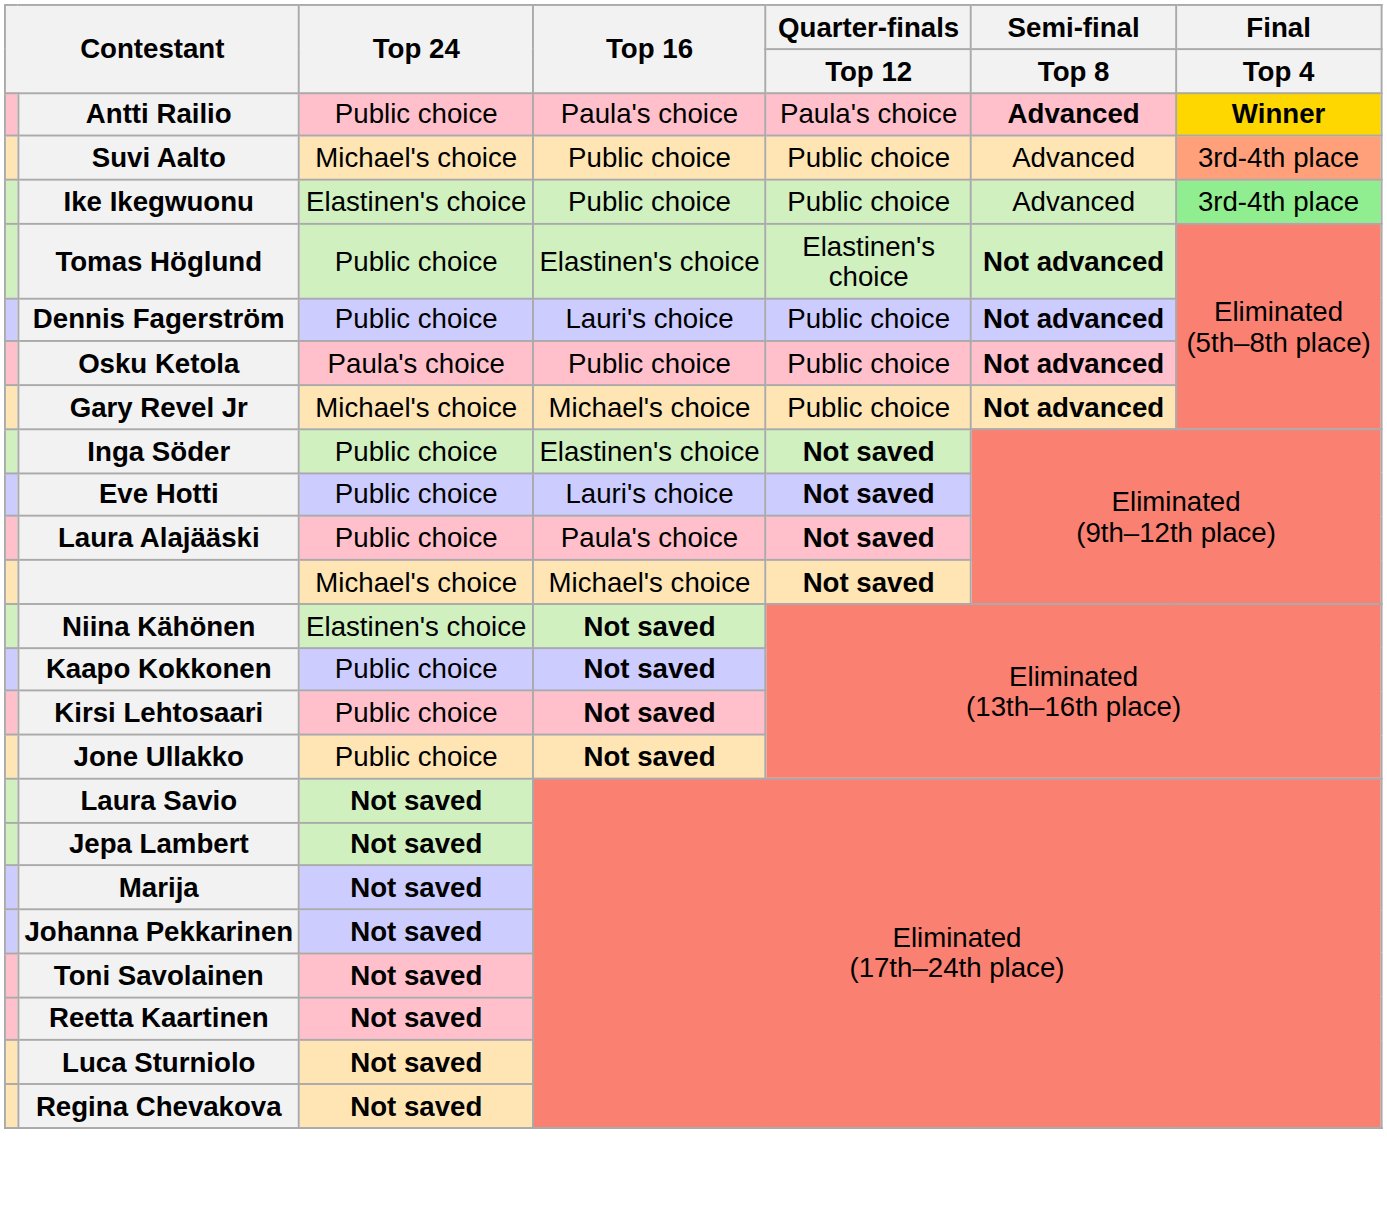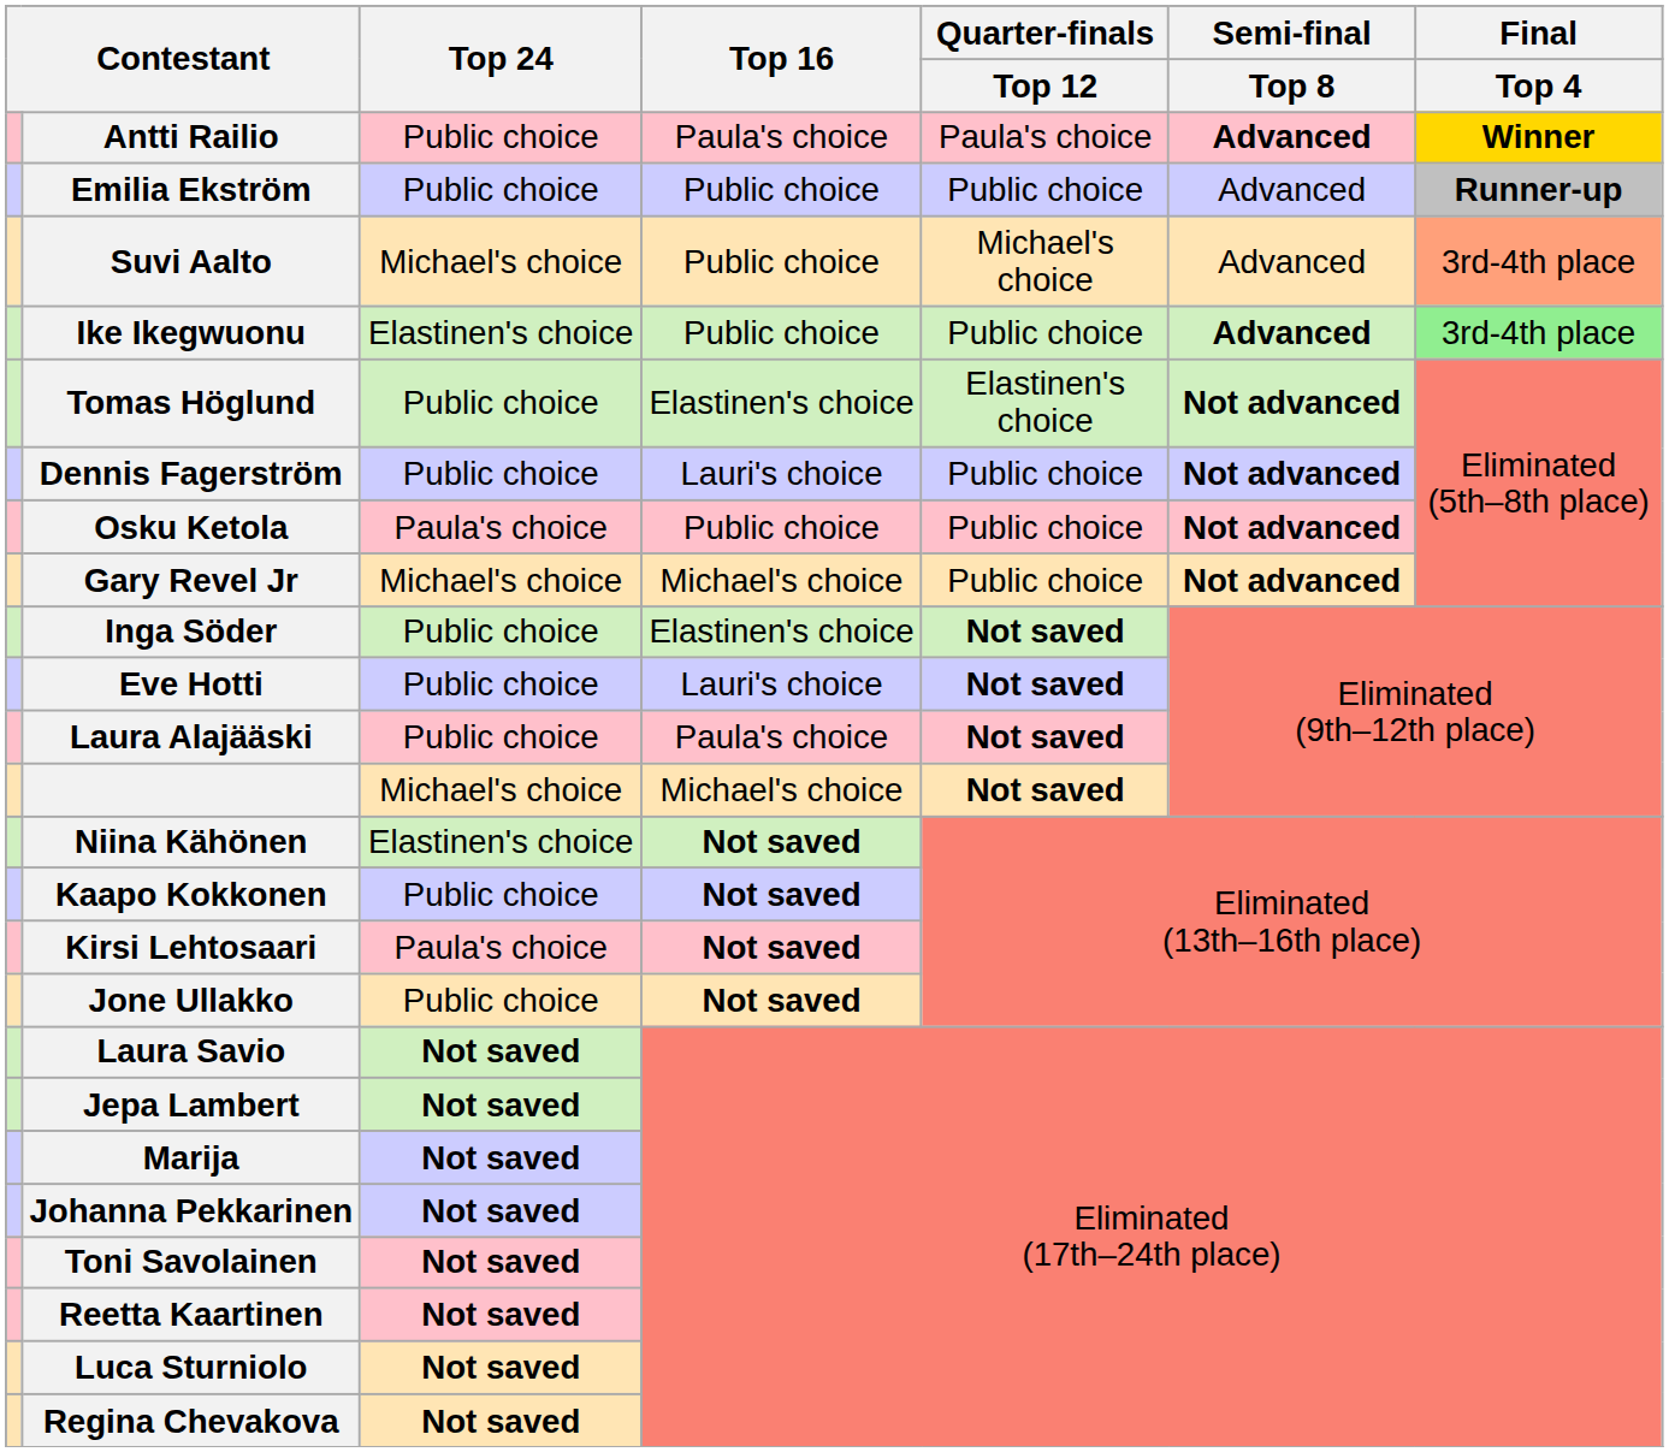 <table class="wikitable" style="font-size:90%; text-align:center">
 <tr>
 <th rowspan=2 colspan=2>Contestant</th>
 <th rowspan=2>Top 24</th>
 <th rowspan=2>Top 16</th>
 <th width="100">Quarter-finals</th>
 <th width="100">Semi-final</th>
 <th width="100">Final</th>
 </tr>
 <tr>
 <th>Top 12</th>
 <th>Top 8</th>
 <th>Top 4</th>
 </tr>
 <tr>
 <td style="background:pink;"></td>
 <th>Antti Railio</th>
 <td style="background:pink;">Public choice</td>
 <td style="background:pink;">Paula's choice</td>
 <td style="background:pink;">Paula's choice</td>
 <td style="background:pink;"><strong>Advanced</strong></td>
 <td style="background:gold;"><strong>Winner</strong></td>
 </tr>
 <tr>
+<td style="background:#ccf;"></td>
+<th>Emilia Ekström</th>
+<td style="background:#ccf;">Public choice</td>
+<td style="background:#ccf;">Public choice</td>
+<td style="background:#ccf;">Public choice</td>
+<td style="background:#ccf;">Advanced</td>
+<td style="background:silver;"><strong>Runner-up</strong></td>
+</tr>
+<tr>
 <td style="background:#ffe5b4;"></td>
 <th>Suvi Aalto</th>
 <td style="background:#ffe5b4;">Michael's choice</td>
 <td style="background:#ffe5b4;">Public choice</td>
-<td style="background:#ffe5b4;">Public choice</td>
+<td style="background:#ffe5b4;">Michael's choice</td>
 <td style="background:#ffe5b4;">Advanced</td>
 <td style="background: lightsalmon;">3rd-4th place</td>
 </tr>
 <tr>
 <td style="background:#d0f0c0;"></td>
 <th>Ike Ikegwuonu</th>
 <td style="background:#d0f0c0;">Elastinen's choice</td>
 <td style="background:#d0f0c0;">Public choice</td>
 <td style="background:#d0f0c0;">Public choice</td>
-<td style="background:#d0f0c0;">Advanced</td>
+<td style="background:#d0f0c0;"><strong>Advanced</strong></td>
 <td style="background: lightgreen;">3rd-4th place</td>
 </tr>
 <tr>
 <td style="background:#d0f0c0;"></td>
 <th>Tomas Höglund</th>
 <td style="background:#d0f0c0;">Public choice</td>
 <td style="background:#d0f0c0;">Elastinen's choice</td>
 <td style="background:#d0f0c0;">Elastinen's choice</td>
 <td style="background:#d0f0c0;"><strong>Not advanced</strong></td>
 <td style="background:salmon;" colspan=1 rowspan=4>Eliminated<br>(5th–8th place)</td>
 </tr>
 <tr>
 <td style="background:#ccf;"></td>
 <th>Dennis Fagerström</th>
 <td style="background:#ccf;">Public choice</td>
 <td style="background:#ccf;">Lauri's choice</td>
 <td style="background:#ccf;">Public choice</td>
 <td style="background:#ccf;"><strong>Not advanced</strong></td>
 </tr>
 <tr>
 <td style="background:pink;"></td>
 <th>Osku Ketola</th>
 <td style="background:pink;">Paula's choice</td>
 <td style="background:pink;">Public choice</td>
 <td style="background:pink;">Public choice</td>
 <td style="background:pink;"><strong>Not advanced</strong></td>
 </tr>
 <tr>
 <td style="background:#ffe5b4;"></td>
 <th>Gary Revel Jr</th>
 <td style="background:#ffe5b4;">Michael's choice</td>
 <td style="background:#ffe5b4;">Michael's choice</td>
 <td style="background:#ffe5b4;">Public choice</td>
 <td style="background:#ffe5b4;"><strong>Not advanced</strong></td>
 </tr>
 <tr>
 <td style="background:#d0f0c0;"></td>
 <th>Inga Söder</th>
 <td style="background:#d0f0c0;">Public choice</td>
 <td style="background:#d0f0c0;">Elastinen's choice</td>
 <td style="background:#d0f0c0;"><strong>Not saved</strong></td>
 <td style="background:salmon;" colspan=2 rowspan=4>Eliminated<br>(9th–12th place)</td>
 </tr>
 <tr>
 <td style="background:#ccf;"></td>
 <th>Eve Hotti</th>
 <td style="background:#ccf;">Public choice</td>
 <td style="background:#ccf;">Lauri's choice</td>
 <td style="background:#ccf;"><strong>Not saved</strong></td>
 </tr>
 <tr>
 <td style="background:pink;"></td>
 <th>Laura Alajääski</th>
 <td style="background:pink;">Public choice</td>
 <td style="background:pink;">Paula's choice</td>
 <td style="background:pink;"><strong>Not saved</strong></td>
 </tr>
 <tr>
 <td style="background:#ffe5b4;"></td>
 <th></th>
 <td style="background:#ffe5b4;">Michael's choice</td>
 <td style="background:#ffe5b4;">Michael's choice</td>
 <td style="background:#ffe5b4;"><strong>Not saved</strong></td>
 </tr>
 <tr>
 <td style="background:#d0f0c0;"></td>
 <th>Niina Kähönen</th>
 <td style="background:#d0f0c0;">Elastinen's choice</td>
 <td style="background:#d0f0c0;"><strong>Not saved</strong></td>
 <td style="background:salmon;" colspan=3 rowspan=4>Eliminated<br>(13th–16th place)</td>
 </tr>
 <tr>
 <td style="background:#ccf;"></td>
 <th>Kaapo Kokkonen</th>
 <td style="background:#ccf;">Public choice</td>
 <td style="background:#ccf;"><strong>Not saved</strong></td>
 </tr>
 <tr>
 <td style="background:pink;"></td>
 <th>Kirsi Lehtosaari</th>
-<td style="background:pink;">Public choice</td>
+<td style="background:pink;">Paula's choice</td>
 <td style="background:pink;"><strong>Not saved</strong></td>
 </tr>
 <tr>
 <td style="background:#ffe5b4;"></td>
 <th>Jone Ullakko</th>
 <td style="background:#ffe5b4;">Public choice</td>
 <td style="background:#ffe5b4;"><strong>Not saved</strong></td>
 </tr>
 <tr>
 <td style="background:#d0f0c0;"></td>
 <th>Laura Savio</th>
 <td style="background:#d0f0c0;"><strong>Not saved</strong></td>
 <td style="background:salmon;" colspan=4 rowspan=8>Eliminated<br>(17th–24th place)</td>
 </tr>
 <tr>
 <td style="background:#d0f0c0;"></td>
 <th>Jepa Lambert</th>
 <td style="background:#d0f0c0;"><strong>Not saved</strong></td>
 </tr>
 <tr>
 <td style="background:#ccf;"></td>
 <th>Marija</th>
 <td style="background:#ccf;"><strong>Not saved</strong></td>
 </tr>
 <tr>
 <td style="background:#ccf;"></td>
 <th>Johanna Pekkarinen</th>
 <td style="background:#ccf;"><strong>Not saved</strong></td>
 </tr>
 <tr>
 <td style="background:pink;"></td>
 <th>Toni Savolainen</th>
 <td style="background:pink;"><strong>Not saved</strong></td>
 </tr>
 <tr>
 <td style="background:pink;"></td>
 <th>Reetta Kaartinen</th>
 <td style="background:pink;"><strong>Not saved</strong></td>
 </tr>
 <tr>
 <td style="background:#ffe5b4;"></td>
 <th>Luca Sturniolo</th>
 <td style="background:#ffe5b4;"><strong>Not saved</strong></td>
 </tr>
 <tr>
 <td style="background:#ffe5b4;"></td>
 <th>Regina Chevakova</th>
 <td style="background:#ffe5b4;"><strong>Not saved</strong></td>
 </tr>
 <tr>
 </tr>
 </table>
